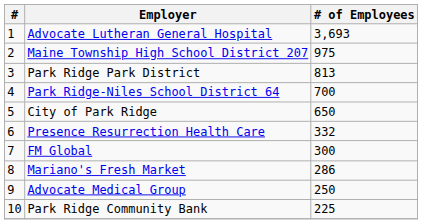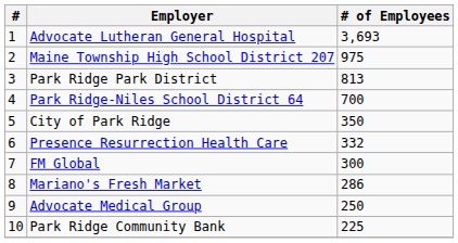 <table class="wikitable">
 <tr>
 <th>#</th>
 <th>Employer</th>
 <th># of Employees</th>
 </tr>
 <tr>
 <td>1</td>
 <td><a href='#'>Advocate Lutheran General Hospital</a></td>
 <td>3,693</td>
 </tr>
 <tr>
 <td>2</td>
 <td><a href='#'>Maine Township High School District 207</a></td>
 <td>975</td>
 </tr>
 <tr>
 <td>3</td>
 <td>Park Ridge Park District</td>
 <td>813</td>
 </tr>
 <tr>
 <td>4</td>
 <td><a href='#'>Park Ridge-Niles School District 64</a></td>
 <td>700</td>
 </tr>
 <tr>
 <td>5</td>
 <td>City of Park Ridge</td>
-<td>650</td>
+<td>350</td>
 </tr>
 <tr>
 <td>6</td>
 <td><a href='#'>Presence Resurrection Health Care</a></td>
 <td>332</td>
 </tr>
 <tr>
 <td>7</td>
 <td><a href='#'>FM Global</a></td>
 <td>300</td>
 </tr>
 <tr>
 <td>8</td>
 <td><a href='#'>Mariano's Fresh Market</a></td>
 <td>286</td>
 </tr>
 <tr>
 <td>9</td>
 <td><a href='#'>Advocate Medical Group</a></td>
 <td>250</td>
 </tr>
 <tr>
 <td>10</td>
 <td>Park Ridge Community Bank</td>
 <td>225</td>
 </tr>
 <tr>
 </tr>
 </table>
